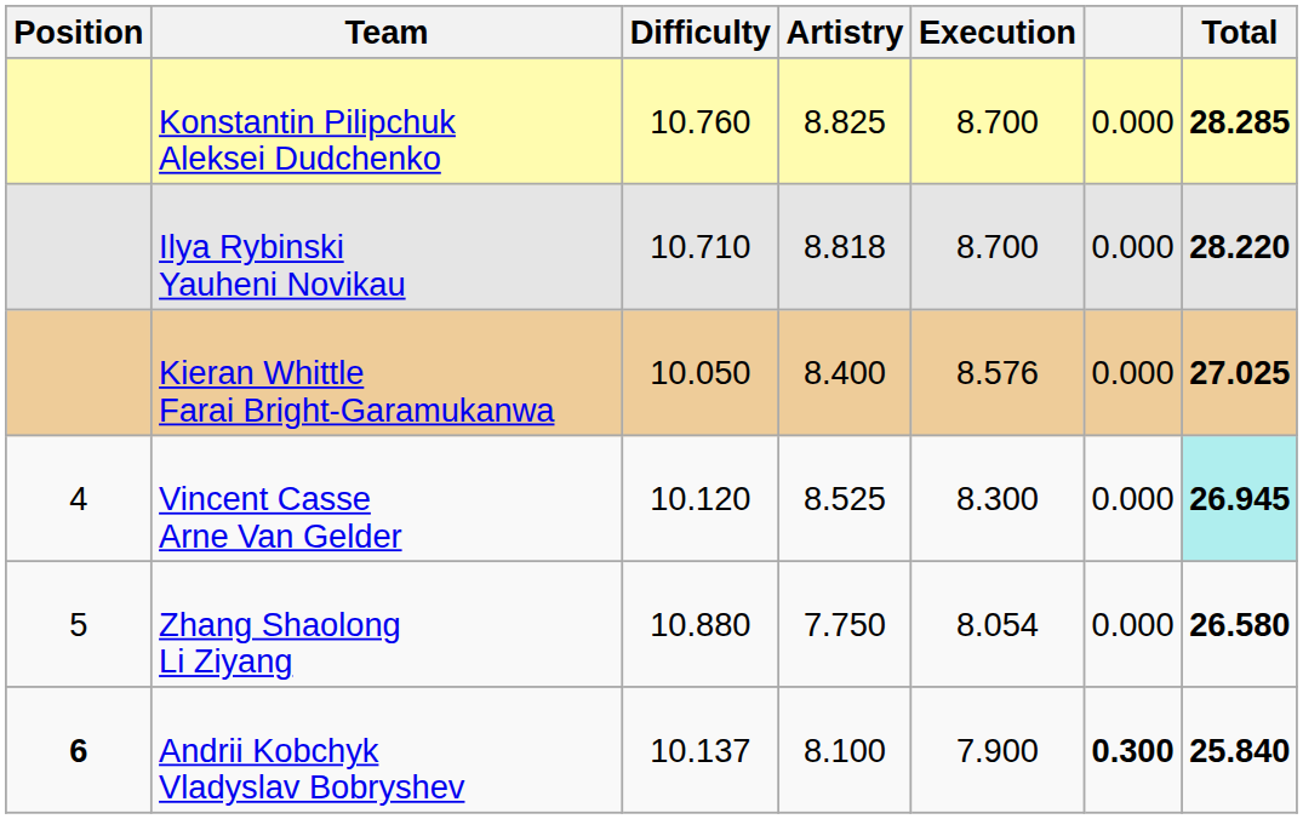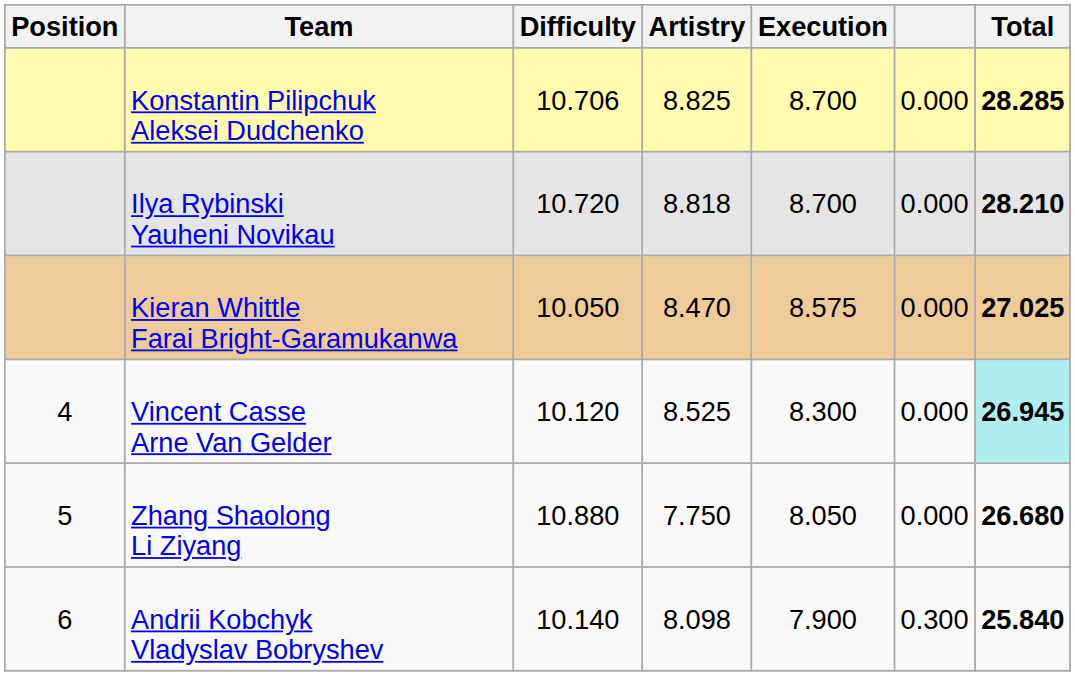 <table class="wikitable sortable" style="text-align:center; font-size:95%">
 <tr>
 <th scope=col>Position</th>
 <th scope="col" style="width:210px;">Team</th>
 <th scope=col>Difficulty</th>
 <th scope=col>Artistry</th>
 <th scope=col>Execution</th>
 <th scope=col></th>
 <th scope=col;>Total</th>
 </tr>
 <tr style="background:#fffcaf;">
 <td rowspan=1></td>
 <td style="text-align:left;"><br><a href='#'>Konstantin Pilipchuk</a><br><a href='#'>Aleksei Dudchenko</a></td>
-<td>10.760</td>
+<td>10.706</td>
 <td>8.825</td>
 <td>8.700</td>
 <td>0.000</td>
 <td><strong>28.285</strong></td>
 </tr>
 <tr style="background:#e5e5e5;">
 <td rowspan=1></td>
 <td style="text-align:left;"><br><a href='#'>Ilya Rybinski</a><br><a href='#'>Yauheni Novikau</a></td>
-<td>10.710</td>
+<td>10.720</td>
 <td>8.818</td>
 <td>8.700</td>
 <td>0.000</td>
-<td><strong>28.220</strong></td>
+<td><strong>28.210</strong></td>
 </tr>
 <tr style="background:#ec9;">
 <td rowspan=1></td>
 <td style="text-align:left;"><br><a href='#'>Kieran Whittle</a><br><a href='#'>Farai Bright-Garamukanwa</a></td>
 <td>10.050</td>
-<td>8.400</td>
-<td>8.576</td>
+<td>8.470</td>
+<td>8.575</td>
 <td>0.000</td>
 <td><strong>27.025</strong></td>
 </tr>
 <tr>
 <td scope=row style="text-align:center">4</td>
 <td style="text-align:left;"><br><a href='#'>Vincent Casse</a><br><a href='#'>Arne Van Gelder</a></td>
 <td>10.120</td>
 <td>8.525</td>
 <td>8.300</td>
 <td>0.000</td>
 <td style="background: paleturquoise;"><strong>26.945</strong></td>
 </tr>
 <tr>
 <td scope=row style="text-align:center">5</td>
 <td style="text-align:left;"><br><a href='#'>Zhang Shaolong</a><br><a href='#'>Li Ziyang</a></td>
 <td>10.880</td>
 <td>7.750</td>
-<td>8.054</td>
+<td>8.050</td>
 <td>0.000</td>
-<td><strong>26.580</strong></td>
+<td><strong>26.680</strong></td>
 </tr>
 <tr>
-<td scope=row style="text-align:center"><strong>6</strong></td>
+<td scope=row style="text-align:center">6</td>
 <td style="text-align:left;"><br><a href='#'>Andrii Kobchyk</a><br><a href='#'>Vladyslav Bobryshev</a></td>
-<td>10.137</td>
-<td>8.100</td>
+<td>10.140</td>
+<td>8.098</td>
 <td>7.900</td>
-<td><strong>0.300</strong></td>
+<td>0.300</td>
 <td><strong>25.840</strong></td>
 </tr>
 </table>
